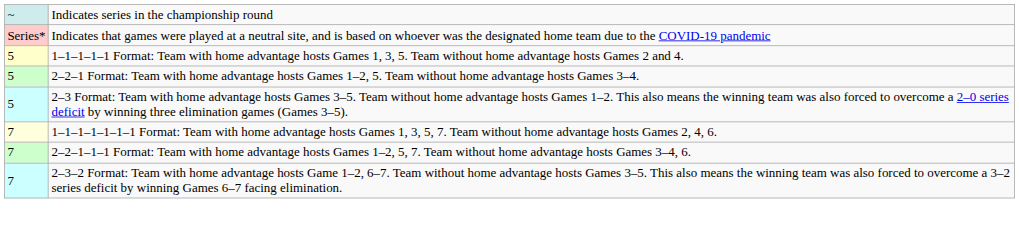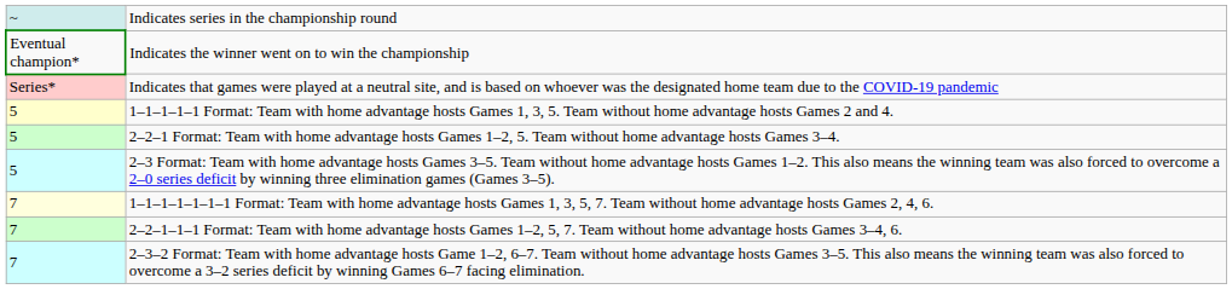 <table class="wikitable">
 <tr>
 <td style="background-color:#cfecec">~</td>
 <td>Indicates series in the championship round</td>
+</tr>
+<tr>
+<td style="border-bottom:2px solid green; border-top:2px solid green; border-left:2px solid green; border-right:2px solid green">Eventual champion*</td>
+<td>Indicates the winner went on to win the championship</td>
 </tr>
 <tr>
 <td bgcolor="#ffcccc">Series*</td>
 <td>Indicates that games were played at a neutral site, and is based on whoever was the designated home team due to the <a href='#'>COVID-19 pandemic</a></td>
 </tr>
 <tr>
 <td bgcolor="#ffffcc">5</td>
 <td>1–1–1–1–1 Format: Team with home advantage hosts Games 1, 3, 5. Team without home advantage hosts Games 2 and 4.</td>
 </tr>
 <tr>
 <td bgcolor="#ccffcc">5</td>
 <td>2–2–1 Format: Team with home advantage hosts Games 1–2, 5. Team without home advantage hosts Games 3–4.</td>
 </tr>
 <tr>
 <td bgcolor="#ccffff">5</td>
 <td>2–3 Format: Team with home advantage hosts Games 3–5. Team without home advantage hosts Games 1–2. This also means the winning team was also forced to overcome a <a href='#'>2–0 series deficit</a> by winning three elimination games (Games 3–5).</td>
 </tr>
 <tr>
 <td bgcolor="#ffffdd">7</td>
 <td>1–1–1–1–1–1–1 Format: Team with home advantage hosts Games 1, 3, 5, 7. Team without home advantage hosts Games 2, 4, 6.</td>
 </tr>
 <tr>
 <td bgcolor="#ccffcc">7</td>
 <td>2–2–1–1–1 Format: Team with home advantage hosts Games 1–2, 5, 7. Team without home advantage hosts Games 3–4, 6.</td>
 </tr>
 <tr>
 <td bgcolor="#ccffff">7</td>
 <td>2–3–2 Format: Team with home advantage hosts Game 1–2, 6–7. Team without home advantage hosts Games 3–5. This also means the winning team was also forced to overcome a 3–2 series deficit by winning Games 6–7 facing elimination.</td>
 </tr>
 </table>
